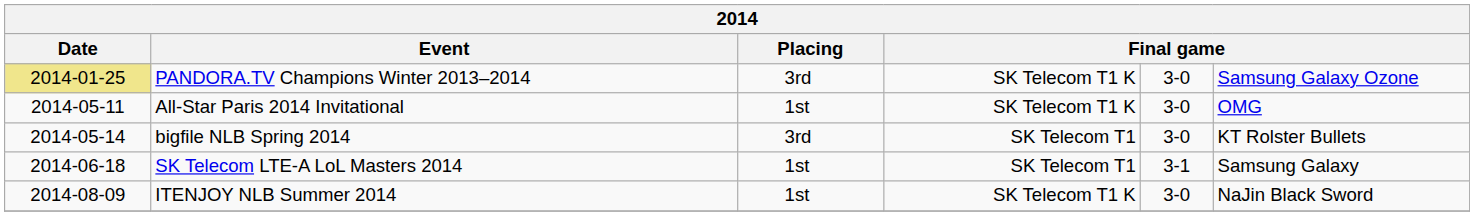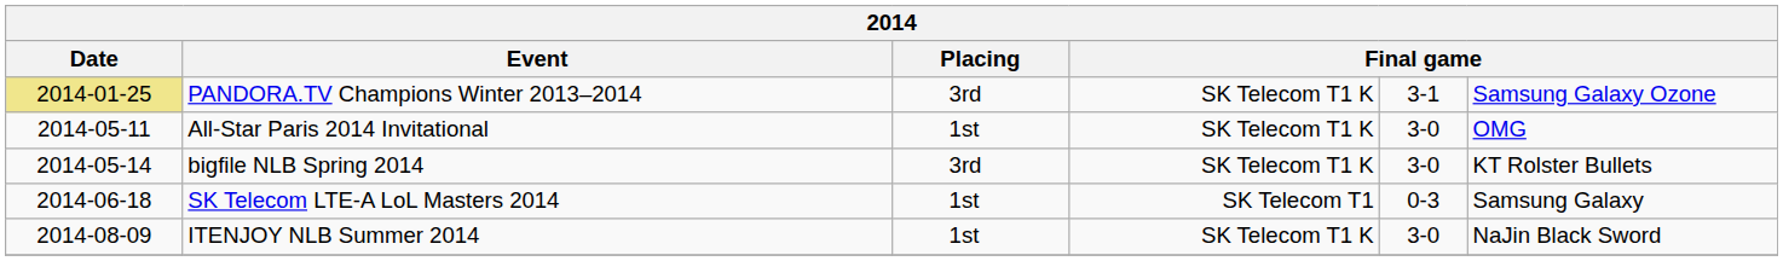 <table class="sortable wikitable" style="width: 100%;">
 <tr>
 <th colspan="6">2014</th>
 </tr>
 <tr>
 <th style="width:10%;">Date</th>
 <th style="width:40%;">Event</th>
 <th style="width:10%;">Placing</th>
 <th colspan="3">Final game</th>
 </tr>
 <tr>
 <td style="background: khaki; text-align:center;">2014-01-25</td>
 <td><a href='#'>PANDORA.TV</a> Champions Winter 2013–2014</td>
 <td style="padding-left: 3.2%;"> 3rd</td>
 <td style="text-align:right; width:17.5%;">SK Telecom T1 K</td>
-<td style="text-align:center;">3-0</td>
+<td style="text-align:center; width:5%;">3-1</td>
 <td style="width:17.5%;"><a href='#'>Samsung Galaxy Ozone</a></td>
 </tr>
 <tr>
 <td style="text-align:center;">2014-05-11</td>
 <td>All-Star Paris 2014 Invitational</td>
 <td style="padding-left: 3.2%;"> 1st</td>
 <td style="text-align:right;">SK Telecom T1 K</td>
 <td style="text-align:center;">3-0</td>
 <td><a href='#'>OMG</a></td>
 </tr>
 <tr>
 <td style="text-align:center;">2014-05-14</td>
 <td>bigfile NLB Spring 2014</td>
 <td style="padding-left: 3.2%;"> 3rd</td>
-<td style="text-align:right;">SK Telecom T1</td>
+<td style="text-align:right;">SK Telecom T1 K</td>
 <td style="text-align:center;">3-0</td>
 <td>KT Rolster Bullets</td>
 </tr>
 <tr>
 <td style="text-align:center;">2014-06-18</td>
 <td><a href='#'>SK Telecom</a> LTE-A LoL Masters 2014</td>
 <td style="padding-left: 3.2%;"> 1st</td>
 <td style="text-align:right;">SK Telecom T1</td>
-<td style="text-align:center; width:5%;">3-1</td>
+<td style="text-align:center;">0-3</td>
 <td>Samsung Galaxy</td>
 </tr>
 <tr>
 <td style="text-align:center;">2014-08-09</td>
 <td>ITENJOY NLB Summer 2014</td>
 <td style="padding-left: 3.2%;"> 1st</td>
 <td style="text-align:right;">SK Telecom T1 K</td>
 <td style="text-align:center;">3-0</td>
 <td>NaJin Black Sword</td>
 </tr>
 <tr>
 </tr>
 </table>
